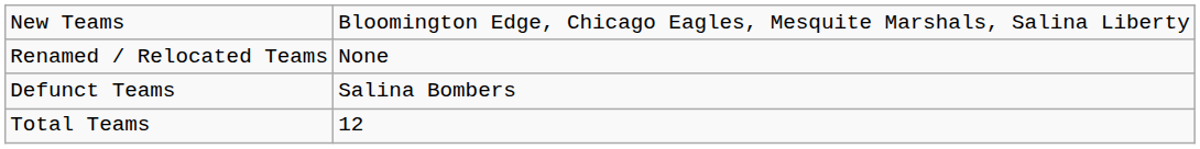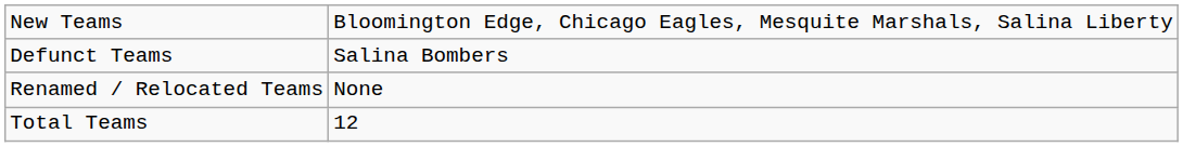 <table class="wikitable">
 <tr>
 <td>New Teams</td>
 <td>Bloomington Edge, Chicago Eagles, Mesquite Marshals, Salina Liberty</td>
 </tr>
 <tr>
+<td>Defunct Teams</td>
+<td>Salina Bombers</td>
+</tr>
+<tr>
 <td>Renamed / Relocated Teams</td>
 <td>None</td>
-</tr>
-<tr>
-<td>Defunct Teams</td>
-<td>Salina Bombers</td>
 </tr>
 <tr>
 <td>Total Teams</td>
 <td>12</td>
 </tr>
 </table>
